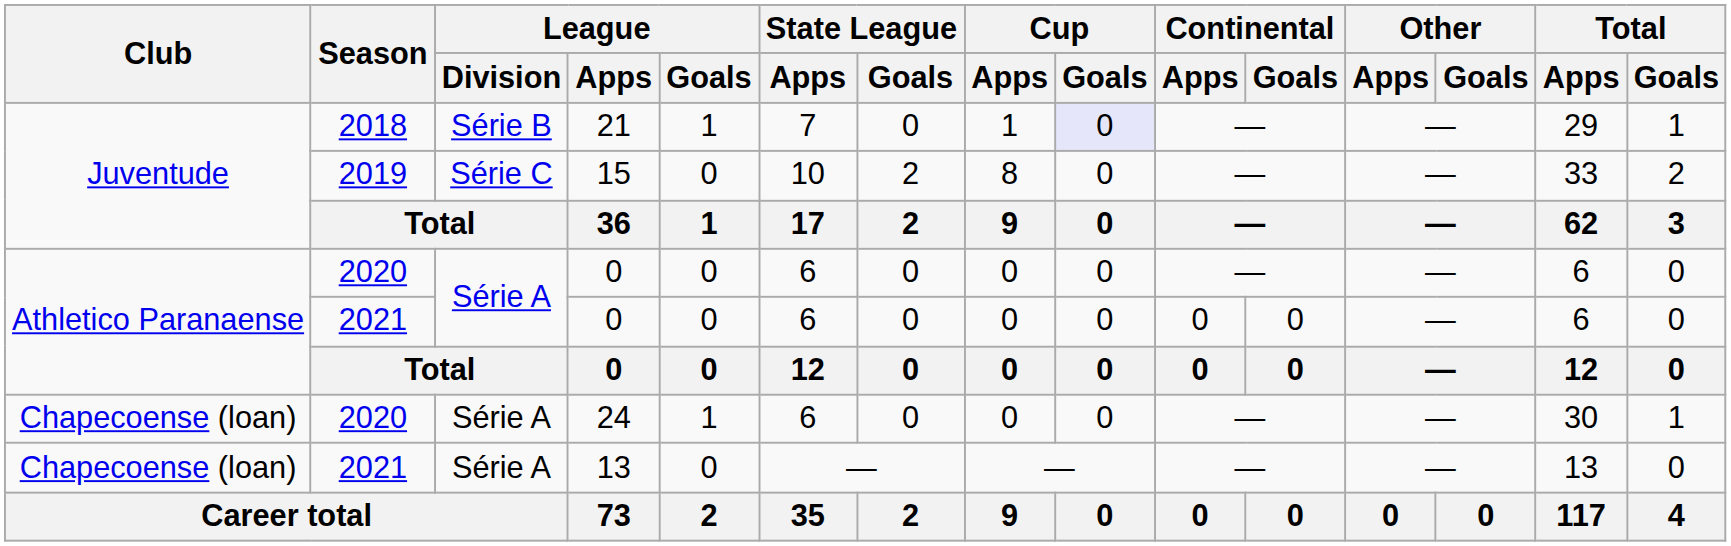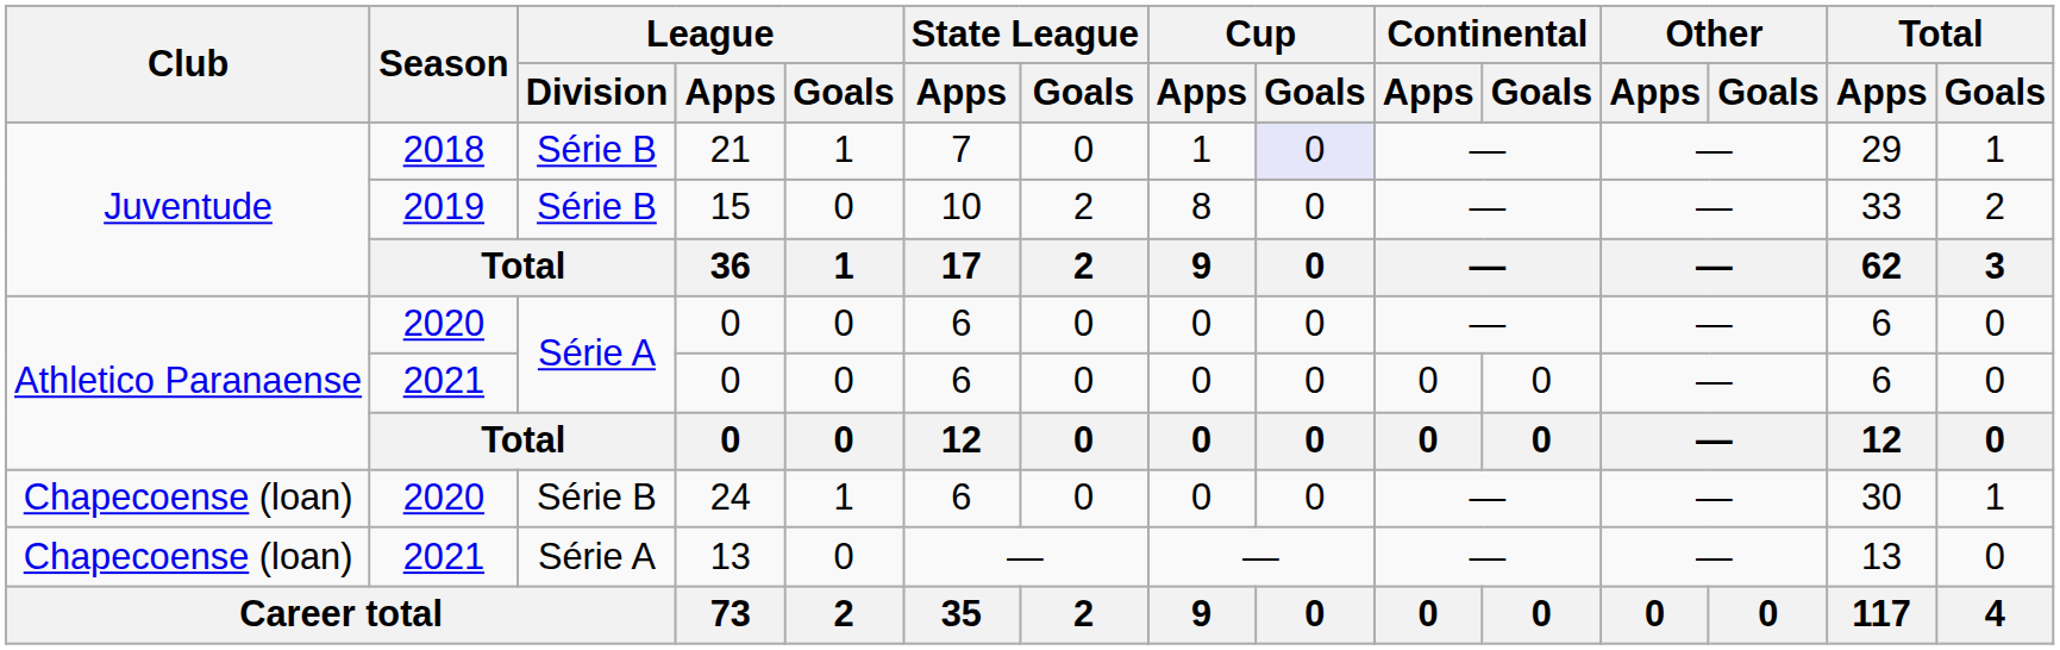 <table class="wikitable" style="text-align: center;">
 <tr>
 <th rowspan="2">Club</th>
 <th rowspan="2">Season</th>
 <th colspan="3">League</th>
 <th colspan="2">State League</th>
 <th colspan="2">Cup</th>
 <th colspan="2">Continental</th>
 <th colspan="2">Other</th>
 <th colspan="2">Total</th>
 </tr>
 <tr>
 <th>Division</th>
 <th>Apps</th>
 <th>Goals</th>
 <th>Apps</th>
 <th>Goals</th>
 <th>Apps</th>
 <th>Goals</th>
 <th>Apps</th>
 <th>Goals</th>
 <th>Apps</th>
 <th>Goals</th>
 <th>Apps</th>
 <th>Goals</th>
 </tr>
 <tr>
 <td rowspan="3" valign="center"><a href='#'>Juventude</a></td>
 <td><a href='#'>2018</a></td>
 <td><a href='#'>Série B</a></td>
 <td>21</td>
 <td>1</td>
 <td>7</td>
 <td>0</td>
 <td>1</td>
 <td style="background: lavender;">0</td>
 <td colspan="2">—</td>
 <td colspan="2">—</td>
 <td>29</td>
 <td>1</td>
 </tr>
 <tr>
 <td><a href='#'>2019</a></td>
-<td><a href='#'>Série C</a></td>
+<td><a href='#'>Série B</a></td>
 <td>15</td>
 <td>0</td>
 <td>10</td>
 <td>2</td>
 <td>8</td>
 <td>0</td>
 <td colspan="2">—</td>
 <td colspan="2">—</td>
 <td>33</td>
 <td>2</td>
 </tr>
 <tr>
 <th colspan="2">Total</th>
 <th>36</th>
 <th>1</th>
 <th>17</th>
 <th>2</th>
 <th>9</th>
 <th>0</th>
 <th colspan="2">—</th>
 <th colspan="2">—</th>
 <th>62</th>
 <th>3</th>
 </tr>
 <tr>
 <td rowspan="3" valign="center"><a href='#'>Athletico Paranaense</a></td>
 <td><a href='#'>2020</a></td>
 <td rowspan="2"><a href='#'>Série A</a></td>
 <td>0</td>
 <td>0</td>
 <td>6</td>
 <td>0</td>
 <td>0</td>
 <td>0</td>
 <td colspan="2">—</td>
 <td colspan="2">—</td>
 <td>6</td>
 <td>0</td>
 </tr>
 <tr>
 <td><a href='#'>2021</a></td>
 <td>0</td>
 <td>0</td>
 <td>6</td>
 <td>0</td>
 <td>0</td>
 <td>0</td>
 <td>0</td>
 <td>0</td>
 <td colspan="2">—</td>
 <td>6</td>
 <td>0</td>
 </tr>
 <tr>
 <th colspan="2">Total</th>
 <th>0</th>
 <th>0</th>
 <th>12</th>
 <th>0</th>
 <th>0</th>
 <th>0</th>
 <th>0</th>
 <th>0</th>
 <th colspan="2">—</th>
 <th>12</th>
 <th>0</th>
 </tr>
 <tr>
 <td valign="center"><a href='#'>Chapecoense</a> (loan)</td>
 <td><a href='#'>2020</a></td>
-<td>Série A</td>
+<td>Série B</td>
 <td>24</td>
 <td>1</td>
 <td>6</td>
 <td>0</td>
 <td>0</td>
 <td>0</td>
 <td colspan="2">—</td>
 <td colspan="2">—</td>
 <td>30</td>
 <td>1</td>
 </tr>
 <tr>
 <td valign="center"><a href='#'>Chapecoense</a> (loan)</td>
 <td><a href='#'>2021</a></td>
 <td>Série A</td>
 <td>13</td>
 <td>0</td>
 <td colspan="2">—</td>
 <td colspan="2">—</td>
 <td colspan="2">—</td>
 <td colspan="2">—</td>
 <td>13</td>
 <td>0</td>
 </tr>
 <tr>
 <th colspan="3"><strong>Career total</strong></th>
 <th>73</th>
 <th>2</th>
 <th>35</th>
 <th>2</th>
 <th>9</th>
 <th>0</th>
 <th>0</th>
 <th>0</th>
 <th>0</th>
 <th>0</th>
 <th>117</th>
 <th>4</th>
 </tr>
 </table>
